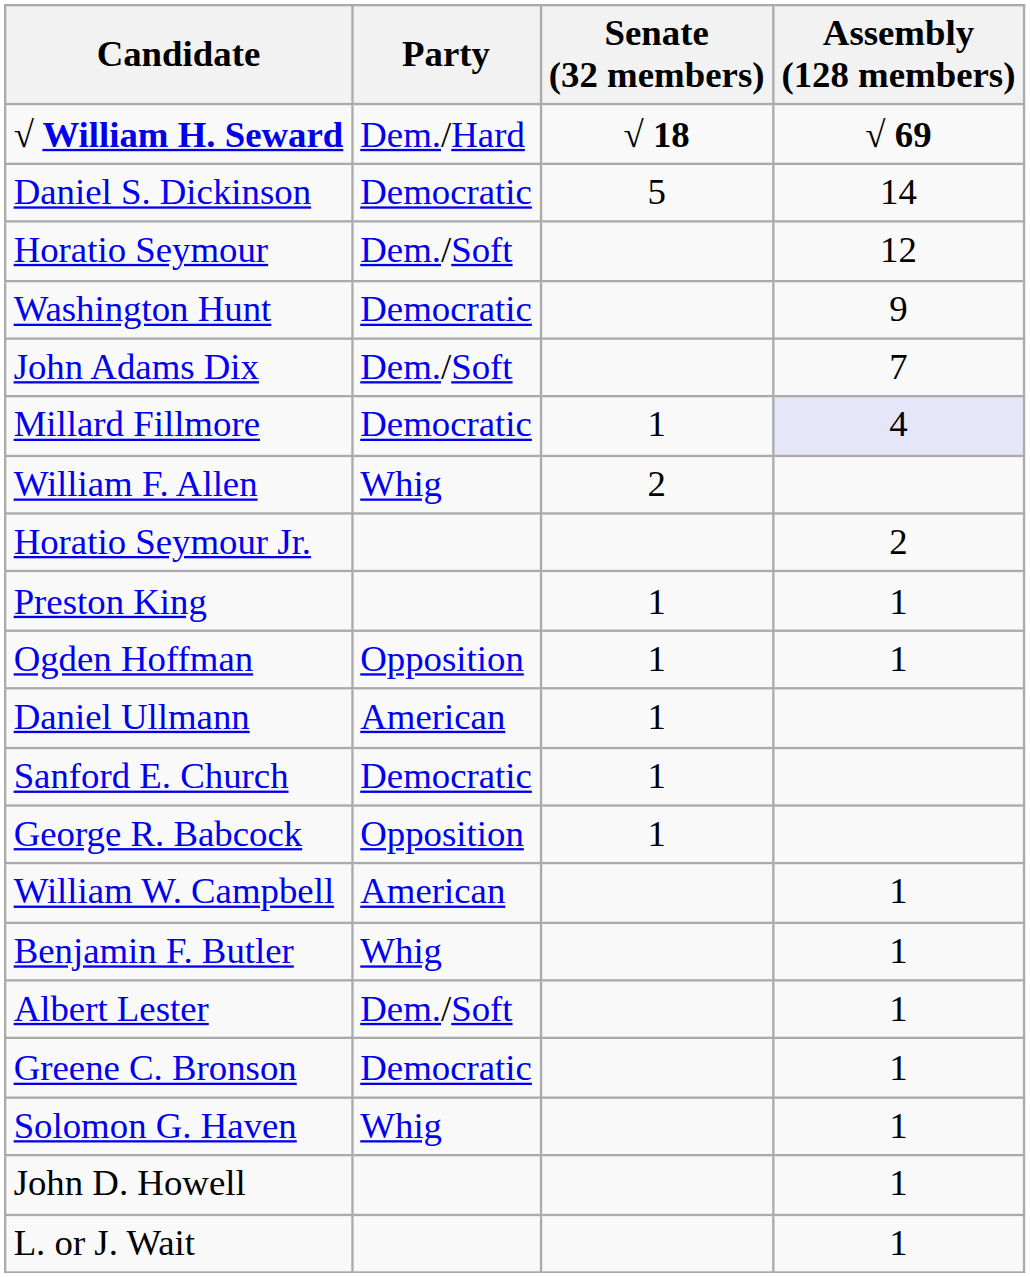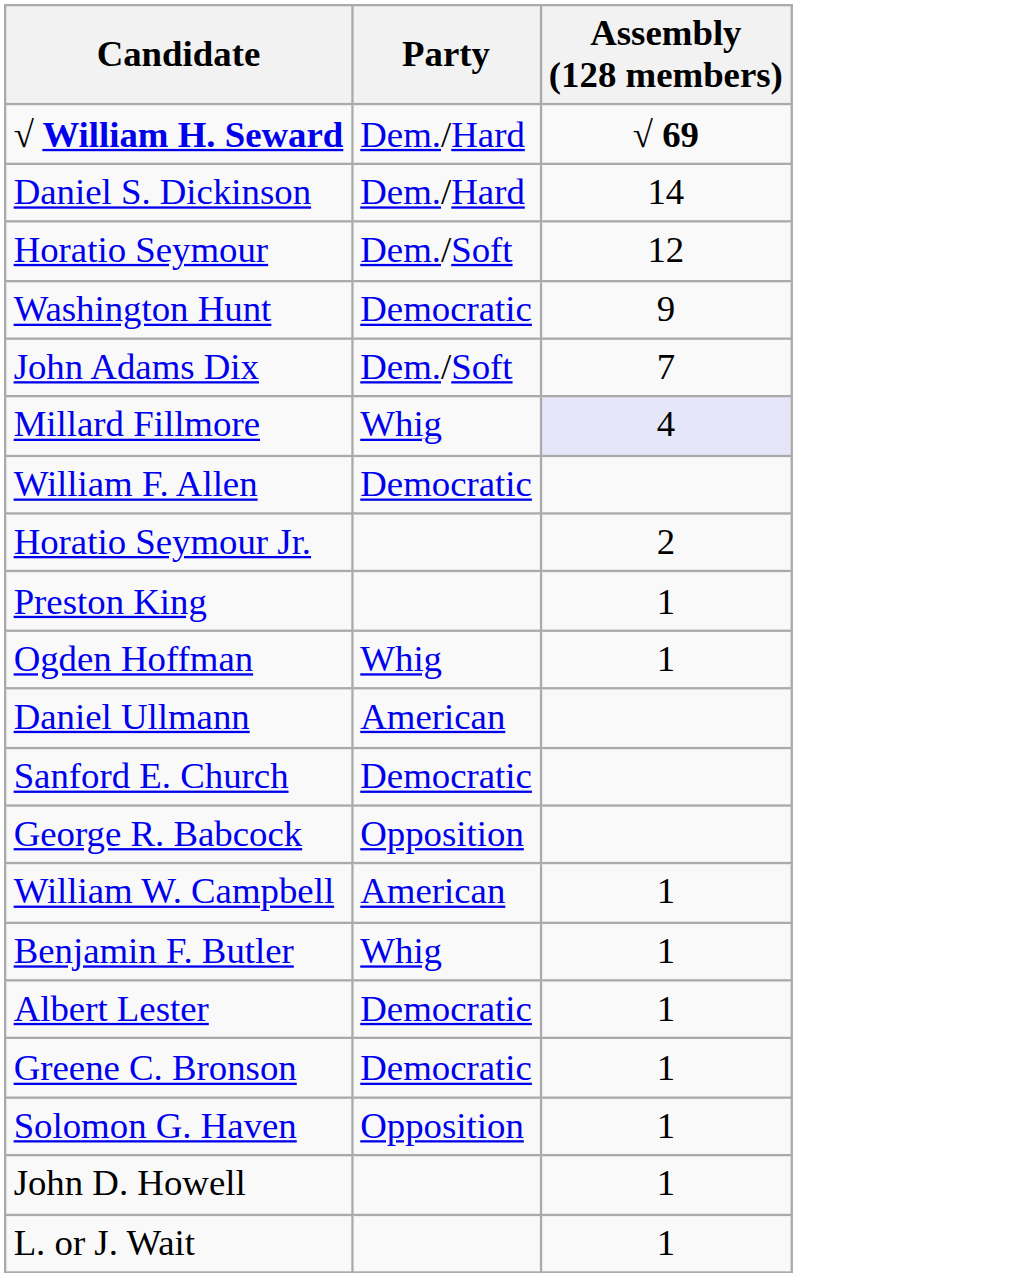 <table class=wikitable>
 <tr>
 <th>Candidate</th>
 <th>Party</th>
-<th>Senate<br>(32 members)</th>
 <th>Assembly<br>(128 members)</th>
 </tr>
 <tr>
 <td><strong>√ <a href='#'>William H. Seward</a></strong></td>
 <td><a href='#'>Dem.</a>/<a href='#'>Hard</a></td>
-<td align=center><strong>√ 18</strong></td>
 <td align=center><strong>√ 69</strong></td>
 </tr>
 <tr>
 <td><a href='#'>Daniel S. Dickinson</a></td>
-<td><a href='#'>Democratic</a></td>
-<td align=center>5</td>
+<td><a href='#'>Dem.</a>/<a href='#'>Hard</a></td>
 <td align=center>14</td>
 </tr>
 <tr>
 <td><a href='#'>Horatio Seymour</a></td>
 <td><a href='#'>Dem.</a>/<a href='#'>Soft</a></td>
-<td align=center></td>
 <td align=center>12</td>
 </tr>
 <tr>
 <td><a href='#'>Washington Hunt</a></td>
 <td><a href='#'>Democratic</a></td>
-<td align=center></td>
 <td align=center>9</td>
 </tr>
 <tr>
 <td><a href='#'>John Adams Dix</a></td>
 <td><a href='#'>Dem.</a>/<a href='#'>Soft</a></td>
-<td align=center></td>
 <td align=center>7</td>
 </tr>
 <tr>
 <td><a href='#'>Millard Fillmore</a></td>
-<td><a href='#'>Democratic</a></td>
-<td align=center>1</td>
+<td><a href='#'>Whig</a></td>
 <td align=center style="background: lavender;">4</td>
 </tr>
 <tr>
 <td><a href='#'>William F. Allen</a></td>
-<td><a href='#'>Whig</a></td>
-<td align=center>2</td>
+<td><a href='#'>Democratic</a></td>
 <td align=center></td>
 </tr>
 <tr>
 <td><a href='#'>Horatio Seymour Jr.</a></td>
 <td></td>
-<td align=center></td>
 <td align=center>2</td>
 </tr>
 <tr>
 <td><a href='#'>Preston King</a></td>
 <td></td>
 <td align=center>1</td>
-<td align=center>1</td>
 </tr>
 <tr>
 <td><a href='#'>Ogden Hoffman</a></td>
-<td><a href='#'>Opposition</a></td>
-<td align=center>1</td>
+<td><a href='#'>Whig</a></td>
 <td align=center>1</td>
 </tr>
 <tr>
 <td><a href='#'>Daniel Ullmann</a></td>
 <td><a href='#'>American</a></td>
-<td align=center>1</td>
 <td align=center></td>
 </tr>
 <tr>
 <td><a href='#'>Sanford E. Church</a></td>
 <td><a href='#'>Democratic</a></td>
-<td align=center>1</td>
 <td align=center></td>
 </tr>
 <tr>
 <td><a href='#'>George R. Babcock</a></td>
 <td><a href='#'>Opposition</a></td>
-<td align=center>1</td>
 <td align=center></td>
 </tr>
 <tr>
 <td><a href='#'>William W. Campbell</a></td>
 <td><a href='#'>American</a></td>
-<td align=center></td>
 <td align=center>1</td>
 </tr>
 <tr>
 <td><a href='#'>Benjamin F. Butler</a></td>
 <td><a href='#'>Whig</a></td>
-<td align=center></td>
 <td align=center>1</td>
 </tr>
 <tr>
 <td><a href='#'>Albert Lester</a></td>
-<td><a href='#'>Dem.</a>/<a href='#'>Soft</a></td>
-<td align=center></td>
+<td><a href='#'>Democratic</a></td>
 <td align=center>1</td>
 </tr>
 <tr>
 <td><a href='#'>Greene C. Bronson</a></td>
 <td><a href='#'>Democratic</a></td>
-<td align=center></td>
 <td align=center>1</td>
 </tr>
 <tr>
 <td><a href='#'>Solomon G. Haven</a></td>
-<td><a href='#'>Whig</a></td>
-<td align=center></td>
+<td><a href='#'>Opposition</a></td>
 <td align=center>1</td>
 </tr>
 <tr>
 <td>John D. Howell</td>
 <td></td>
-<td align=center></td>
 <td align=center>1</td>
 </tr>
 <tr>
 <td>L. or J. Wait</td>
 <td></td>
-<td align=center></td>
 <td align=center>1</td>
 </tr>
 </table>
